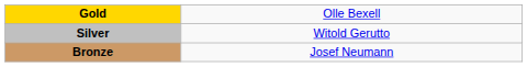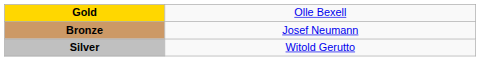 <table class="wikitable" style="text-align:center; " width="35%">
 <tr>
 <td bgcolor="gold"><strong>Gold</strong></td>
 <td><a href='#'>Olle Bexell</a><br>  <small><em></em></small></td>
 </tr>
 <tr>
+<td bgcolor="CC9966"><strong>Bronze</strong></td>
+<td><a href='#'>Josef Neumann</a><br>  <small><em></em></small></td>
+</tr>
+<tr>
 <td bgcolor="silver"><strong>Silver</strong></td>
 <td><a href='#'>Witold Gerutto</a><br>  <small><em></em></small></td>
 </tr>
-<tr>
-<td bgcolor="CC9966"><strong>Bronze</strong></td>
-<td><a href='#'>Josef Neumann</a><br>  <small><em></em></small></td>
-</tr>
 </table>
